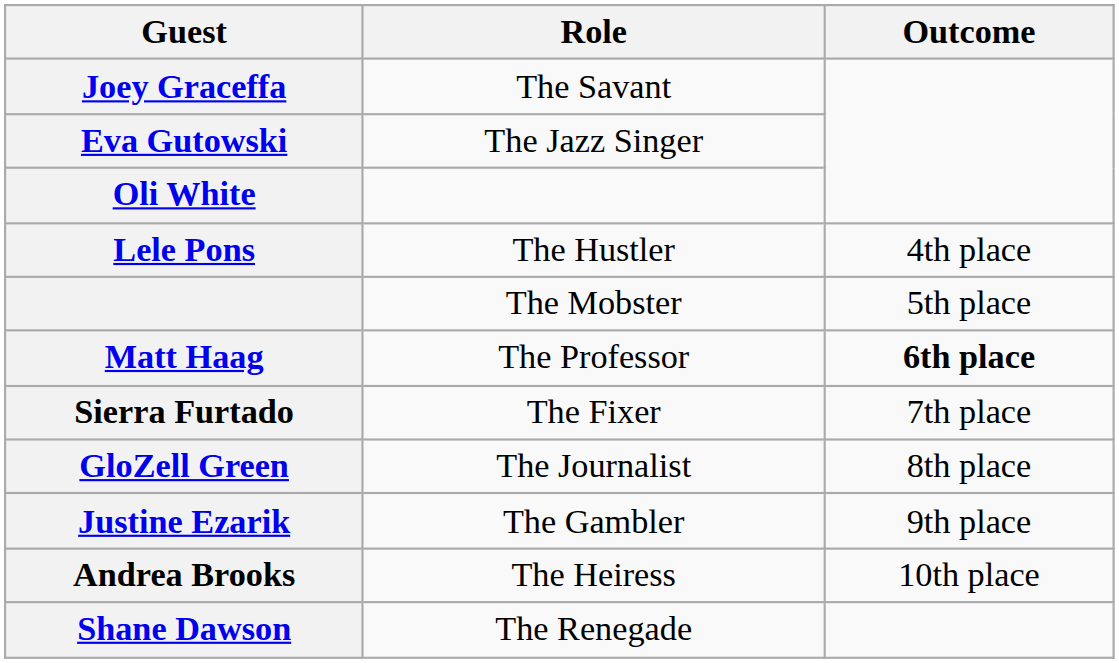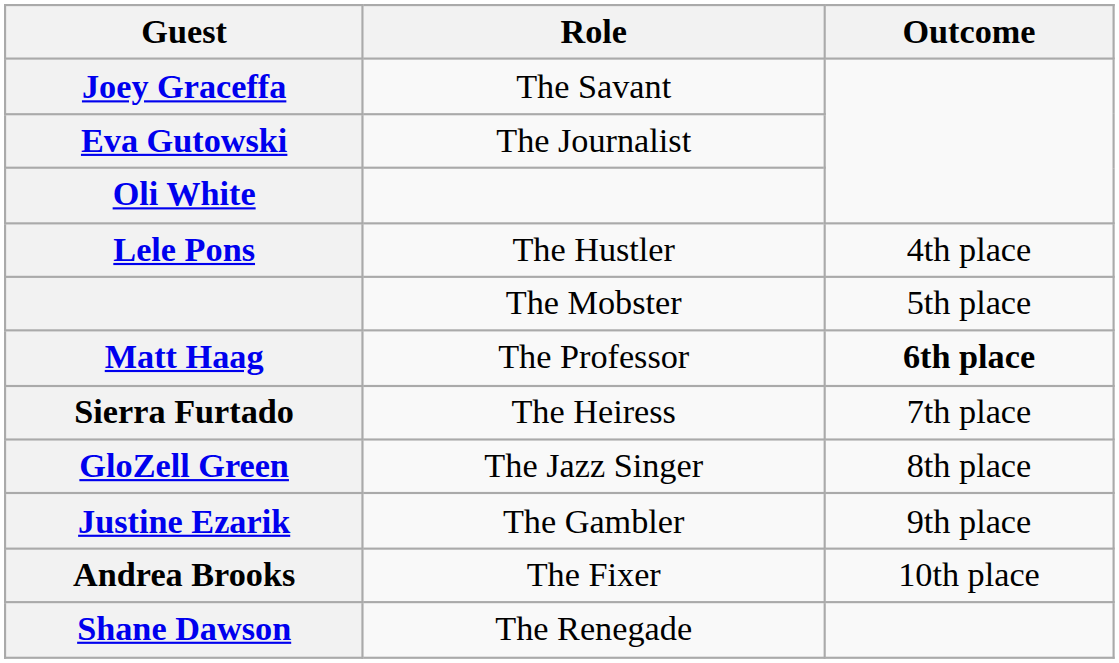 <table class="wikitable sortable" style="text-align:center;">
 <tr>
 <th scope="col" style="width:10em">Guest</th>
 <th scope="col" style="width:13em">Role</th>
 <th scope="col" style="width:08em">Outcome</th>
 </tr>
 <tr>
 <th scope="row"><a href='#'>Joey Graceffa</a></th>
 <td>The Savant</td>
 <td rowspan="3"><strong></strong></td>
 </tr>
 <tr>
 <th scope="row"><a href='#'>Eva Gutowski</a></th>
-<td>The Jazz Singer</td>
+<td>The Journalist</td>
 </tr>
 <tr>
 <th scope="row"><a href='#'>Oli White</a></th>
 <td></td>
 </tr>
 <tr>
 <th scope="row"><a href='#'>Lele Pons</a></th>
 <td>The Hustler</td>
 <td>4th place</td>
 </tr>
 <tr>
 <th scope="row"></th>
 <td>The Mobster</td>
 <td>5th place</td>
 </tr>
 <tr>
 <th scope="row"><a href='#'>Matt Haag</a></th>
 <td>The Professor</td>
 <td><strong>6th place</strong></td>
 </tr>
 <tr>
 <th scope="row">Sierra Furtado</th>
-<td>The Fixer</td>
+<td>The Heiress</td>
 <td>7th place</td>
 </tr>
 <tr>
 <th scope="row"><a href='#'>GloZell Green</a></th>
-<td>The Journalist</td>
+<td>The Jazz Singer</td>
 <td>8th place</td>
 </tr>
 <tr>
 <th scope="row"><a href='#'>Justine Ezarik</a></th>
 <td>The Gambler</td>
 <td>9th place</td>
 </tr>
 <tr>
 <th scope="row">Andrea Brooks</th>
-<td>The Heiress</td>
+<td>The Fixer</td>
 <td>10th place</td>
 </tr>
 <tr>
 <th scope="row"><a href='#'>Shane Dawson</a></th>
 <td>The Renegade</td>
 <td></td>
 </tr>
 </table>
